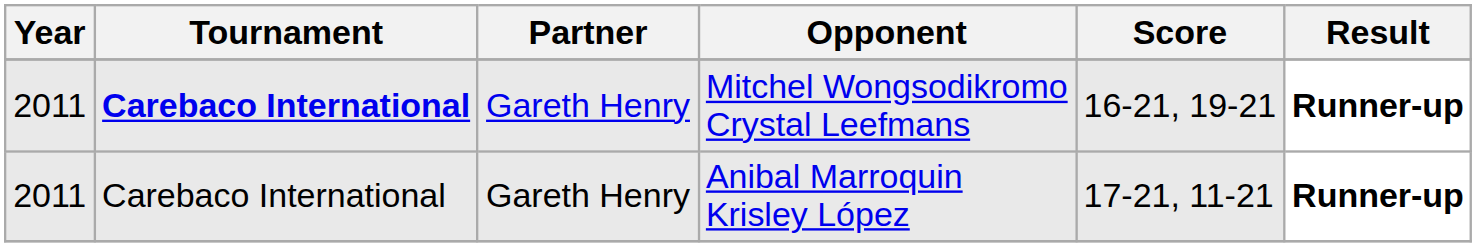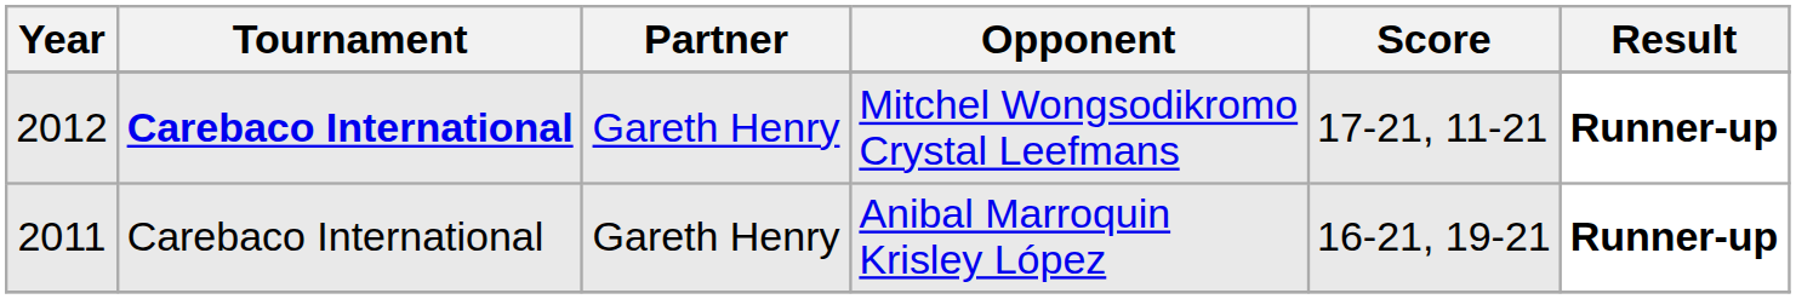 <table class="sortable wikitable" style="font-size: 90%;">
 <tr>
 <th>Year</th>
 <th>Tournament</th>
 <th>Partner</th>
 <th>Opponent</th>
 <th>Score</th>
 <th>Result</th>
 </tr>
 <tr>
 </tr>
 <tr style="background:#E9E9E9">
-<td align="center">2011</td>
+<td align="center">2012</td>
 <td align="left"><strong><a href='#'>Carebaco International</a></strong></td>
 <td align="left"> <a href='#'>Gareth Henry</a></td>
 <td align="left"> <a href='#'>Mitchel Wongsodikromo</a><br> <a href='#'>Crystal Leefmans</a></td>
-<td align="left">16-21, 19-21</td>
+<td align="left">17-21, 11-21</td>
 <td style="text-align:left; background:white"> <strong>Runner-up</strong></td>
 </tr>
 <tr style="background:#E9E9E9">
 <td align="center">2011</td>
 <td align="left">Carebaco International</td>
 <td align="left"> Gareth Henry</td>
 <td align="left"> <a href='#'>Anibal Marroquin</a><br> <a href='#'>Krisley López</a></td>
-<td align="left">17-21, 11-21</td>
+<td align="left">16-21, 19-21</td>
 <td style="text-align:left; background:white"> <strong>Runner-up</strong></td>
 </tr>
 <tr>
 </tr>
 </table>
